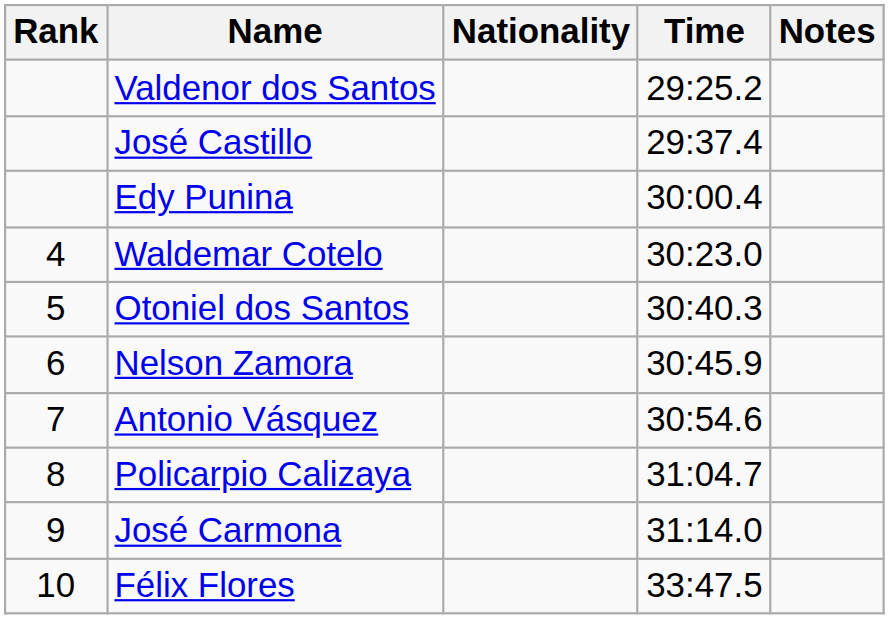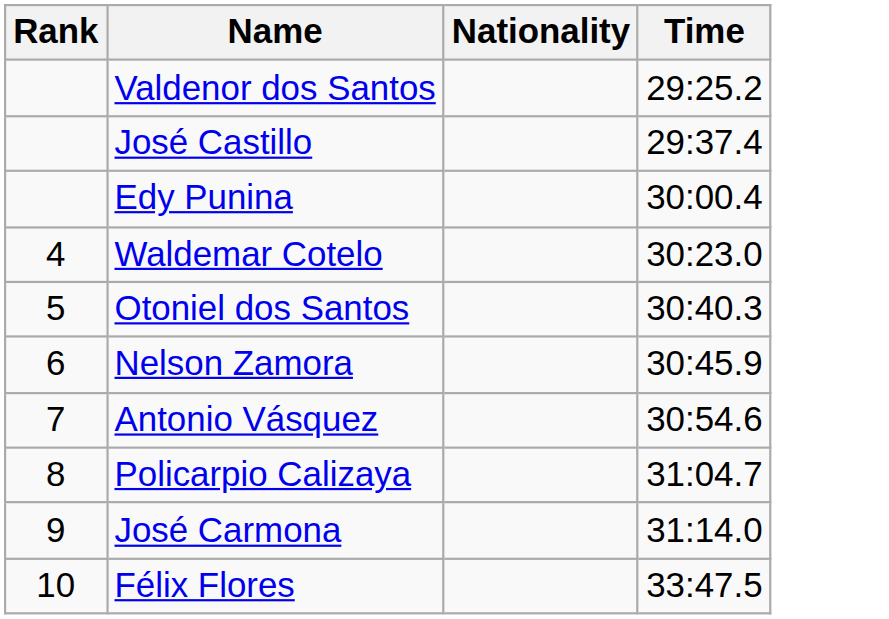 <table class="wikitable sortable" style="text-align:center">
 <tr>
 <th>Rank</th>
 <th>Name</th>
 <th>Nationality</th>
 <th>Time</th>
-<th>Notes</th>
 </tr>
 <tr>
 <td></td>
 <td align=left><a href='#'>Valdenor dos Santos</a></td>
 <td align=left></td>
 <td>29:25.2</td>
-<td></td>
 </tr>
 <tr>
 <td></td>
 <td align=left><a href='#'>José Castillo</a></td>
 <td align=left></td>
 <td>29:37.4</td>
-<td></td>
 </tr>
 <tr>
 <td></td>
 <td align=left><a href='#'>Edy Punina</a></td>
 <td align=left></td>
 <td>30:00.4</td>
-<td></td>
 </tr>
 <tr>
 <td>4</td>
 <td align=left><a href='#'>Waldemar Cotelo</a></td>
 <td align=left></td>
 <td>30:23.0</td>
-<td></td>
 </tr>
 <tr>
 <td>5</td>
 <td align=left><a href='#'>Otoniel dos Santos</a></td>
 <td align=left></td>
 <td>30:40.3</td>
-<td></td>
 </tr>
 <tr>
 <td>6</td>
 <td align=left><a href='#'>Nelson Zamora</a></td>
 <td align=left></td>
 <td>30:45.9</td>
-<td></td>
 </tr>
 <tr>
 <td>7</td>
 <td align=left><a href='#'>Antonio Vásquez</a></td>
 <td align=left></td>
 <td>30:54.6</td>
-<td></td>
 </tr>
 <tr>
 <td>8</td>
 <td align=left><a href='#'>Policarpio Calizaya</a></td>
 <td align=left></td>
 <td>31:04.7</td>
-<td></td>
 </tr>
 <tr>
 <td>9</td>
 <td align=left><a href='#'>José Carmona</a></td>
 <td align=left></td>
 <td>31:14.0</td>
-<td></td>
 </tr>
 <tr>
 <td>10</td>
 <td align=left><a href='#'>Félix Flores</a></td>
 <td align=left></td>
 <td>33:47.5</td>
-<td></td>
 </tr>
 </table>
